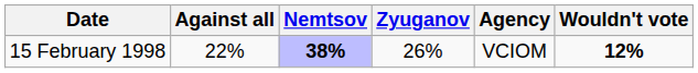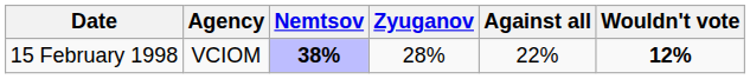 <table class=wikitable style=text-align:center>
 <tr>
 <th>Date</th>
-<th>Against all</th>
+<th>Agency</th>
 <th><a href='#'>Nemtsov</a></th>
 <th><a href='#'>Zyuganov</a></th>
-<th>Agency</th>
+<th>Against all</th>
 <th>Wouldn't vote</th>
 </tr>
 <tr>
 <td>15 February 1998</td>
+<td>VCIOM</td>
+<td style="background:#bdbdff"><strong>38%</strong></td>
+<td>28%</td>
 <td>22%</td>
-<td style="background:#bdbdff"><strong>38%</strong></td>
-<td>26%</td>
-<td>VCIOM</td>
 <td><strong>12%</strong></td>
 </tr>
 </table>
